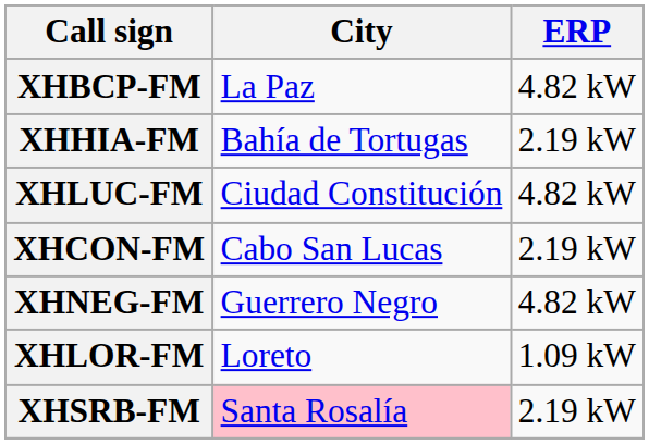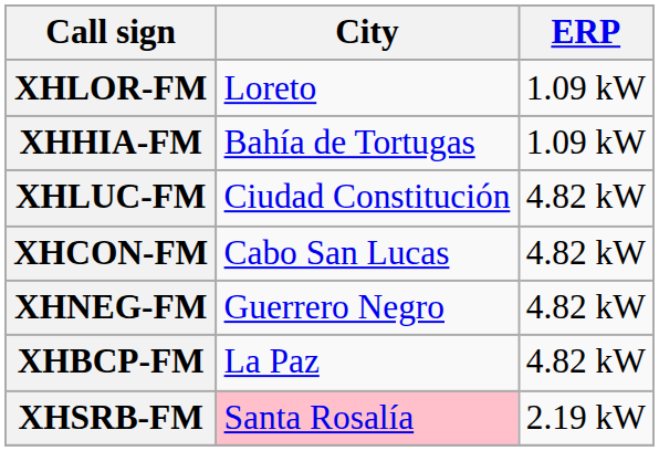 <table class="wikitable sortable">
 <tr>
 <th scope = "col">Call sign</th>
 <th scope = "col">City</th>
 <th scope = "col"><a href='#'>ERP</a></th>
 </tr>
 <tr>
-<th scope = "row">XHBCP-FM</th>
-<td><a href='#'>La Paz</a></td>
-<td>4.82 kW</td>
+<th scope = "row">XHLOR-FM</th>
+<td><a href='#'>Loreto</a></td>
+<td>1.09 kW</td>
 </tr>
 <tr>
 <th scope = "row">XHHIA-FM</th>
 <td><a href='#'>Bahía de Tortugas</a></td>
-<td>2.19 kW</td>
+<td>1.09 kW</td>
 </tr>
 <tr>
 <th scope = "row">XHLUC-FM</th>
 <td><a href='#'>Ciudad Constitución</a></td>
 <td>4.82 kW</td>
 </tr>
 <tr>
 <th scope = "row">XHCON-FM</th>
 <td><a href='#'>Cabo San Lucas</a></td>
-<td>2.19 kW</td>
+<td>4.82 kW</td>
 </tr>
 <tr>
 <th scope = "row">XHNEG-FM</th>
 <td><a href='#'>Guerrero Negro</a></td>
 <td>4.82 kW</td>
 </tr>
 <tr>
-<th scope = "row">XHLOR-FM</th>
-<td><a href='#'>Loreto</a></td>
-<td>1.09 kW</td>
+<th scope = "row">XHBCP-FM</th>
+<td><a href='#'>La Paz</a></td>
+<td>4.82 kW</td>
 </tr>
 <tr>
 <th scope = "row">XHSRB-FM</th>
 <td style="background: pink;"><a href='#'>Santa Rosalía</a></td>
 <td>2.19 kW</td>
 </tr>
 <tr>
 </tr>
 </table>
